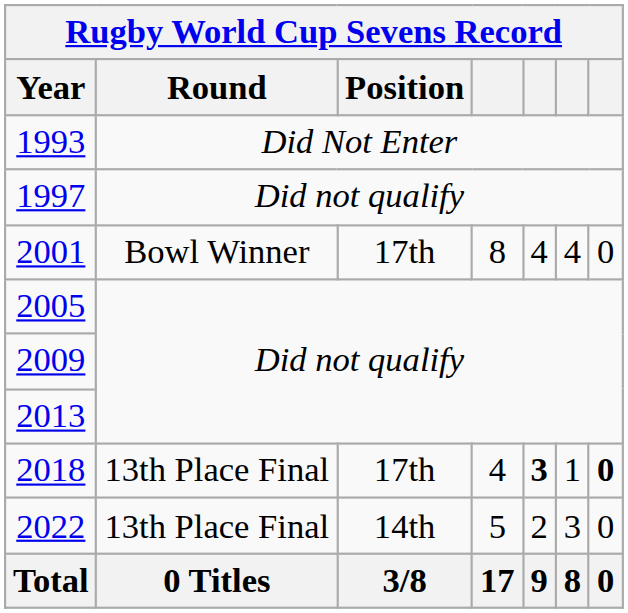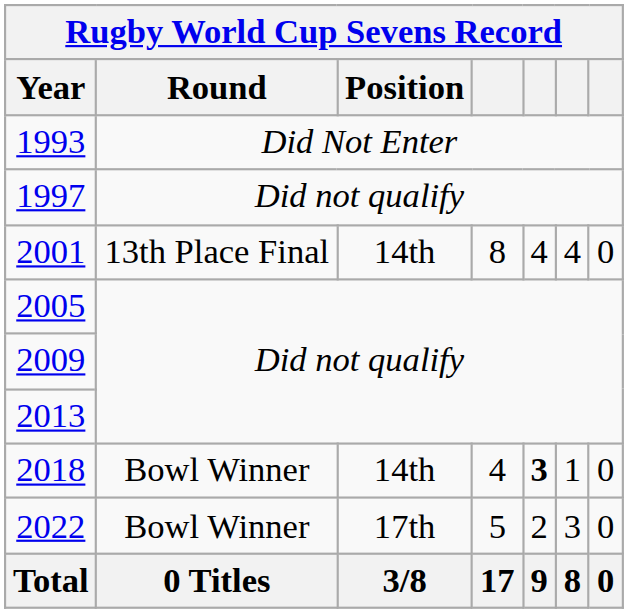 <table class="wikitable" style="text-align: center;">
 <tr>
 <th colspan=7><a href='#'>Rugby World Cup Sevens Record</a></th>
 </tr>
 <tr>
 <th>Year</th>
 <th>Round</th>
 <th>Position</th>
 <th></th>
 <th></th>
 <th></th>
 <th></th>
 </tr>
 <tr>
 <td> <a href='#'>1993</a></td>
 <td colspan=6><em>Did Not Enter</em></td>
 </tr>
 <tr>
 <td> <a href='#'>1997</a></td>
 <td colspan=6><em>Did not qualify</em></td>
 </tr>
 <tr>
 <td> <a href='#'>2001</a></td>
-<td>Bowl Winner</td>
-<td>17th</td>
+<td>13th Place Final</td>
+<td>14th</td>
 <td>8</td>
 <td>4</td>
 <td>4</td>
 <td>0</td>
 </tr>
 <tr>
 <td> <a href='#'>2005</a></td>
 <td colspan=6 rowspan=3><em>Did not qualify</em></td>
 </tr>
 <tr>
 <td> <a href='#'>2009</a></td>
 </tr>
 <tr>
 <td> <a href='#'>2013</a></td>
 </tr>
 <tr>
 <td> <a href='#'>2018</a></td>
-<td>13th Place Final</td>
-<td>17th</td>
+<td>Bowl Winner</td>
+<td>14th</td>
 <td>4</td>
 <td><strong>3</strong></td>
 <td>1</td>
-<td><strong>0</strong></td>
+<td>0</td>
 </tr>
 <tr>
 <td> <a href='#'>2022</a></td>
-<td>13th Place Final</td>
-<td>14th</td>
+<td>Bowl Winner</td>
+<td>17th</td>
 <td>5</td>
 <td>2</td>
 <td>3</td>
 <td>0</td>
 </tr>
 <tr>
 <th>Total</th>
 <th>0 Titles</th>
 <th>3/8</th>
 <th>17</th>
 <th>9</th>
 <th>8</th>
 <th>0</th>
 </tr>
 </table>
